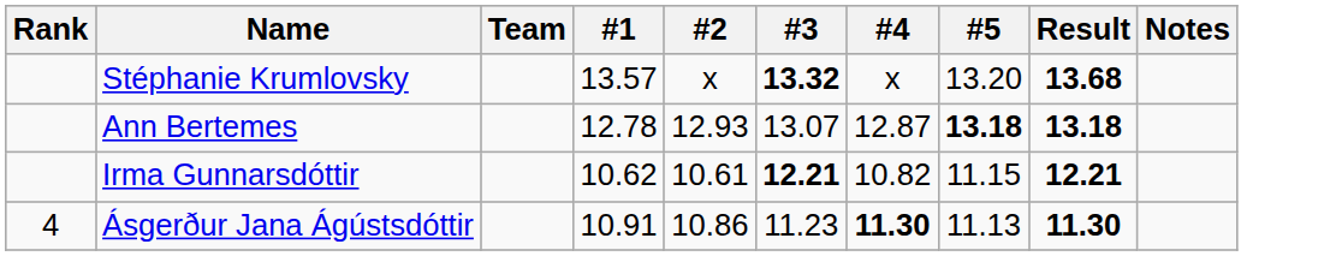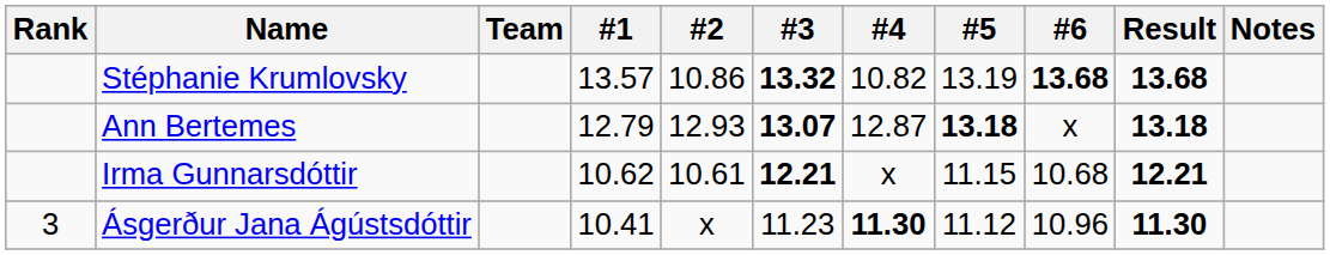 <table class="wikitable sortable" style="text-align:center">
 <tr>
 <th>Rank</th>
 <th>Name</th>
 <th>Team</th>
 <th>#1</th>
 <th>#2</th>
 <th>#3</th>
 <th>#4</th>
 <th>#5</th>
+<th>#6</th>
 <th>Result</th>
 <th>Notes</th>
 </tr>
 <tr>
 <td></td>
 <td align="left"><a href='#'>Stéphanie Krumlovsky</a></td>
 <td align=left></td>
 <td>13.57</td>
-<td>x</td>
+<td>10.86</td>
 <td><strong>13.32</strong></td>
-<td>x</td>
-<td>13.20</td>
+<td>10.82</td>
+<td>13.19</td>
+<td><strong>13.68</strong></td>
 <td><strong>13.68</strong></td>
 <td></td>
 </tr>
 <tr>
 <td></td>
 <td align="left"><a href='#'>Ann Bertemes</a></td>
 <td align=left></td>
-<td>12.78</td>
+<td>12.79</td>
 <td>12.93</td>
-<td>13.07</td>
+<td><strong>13.07</strong></td>
 <td>12.87</td>
 <td><strong>13.18</strong></td>
+<td>x</td>
 <td><strong>13.18</strong></td>
 <td></td>
 </tr>
 <tr>
 <td></td>
 <td align="left"><a href='#'>Irma Gunnarsdóttir</a></td>
 <td align=left></td>
 <td>10.62</td>
 <td>10.61</td>
 <td><strong>12.21</strong></td>
-<td>10.82</td>
+<td>x</td>
 <td>11.15</td>
+<td>10.68</td>
 <td><strong>12.21</strong></td>
 <td></td>
 </tr>
 <tr>
-<td>4</td>
+<td>3</td>
 <td align="left"><a href='#'>Ásgerður Jana Ágústsdóttir</a></td>
 <td align=left></td>
-<td>10.91</td>
-<td>10.86</td>
+<td>10.41</td>
+<td>x</td>
 <td>11.23</td>
 <td><strong>11.30</strong></td>
-<td>11.13</td>
+<td>11.12</td>
+<td>10.96</td>
 <td><strong>11.30</strong></td>
 <td></td>
 </tr>
 </table>
